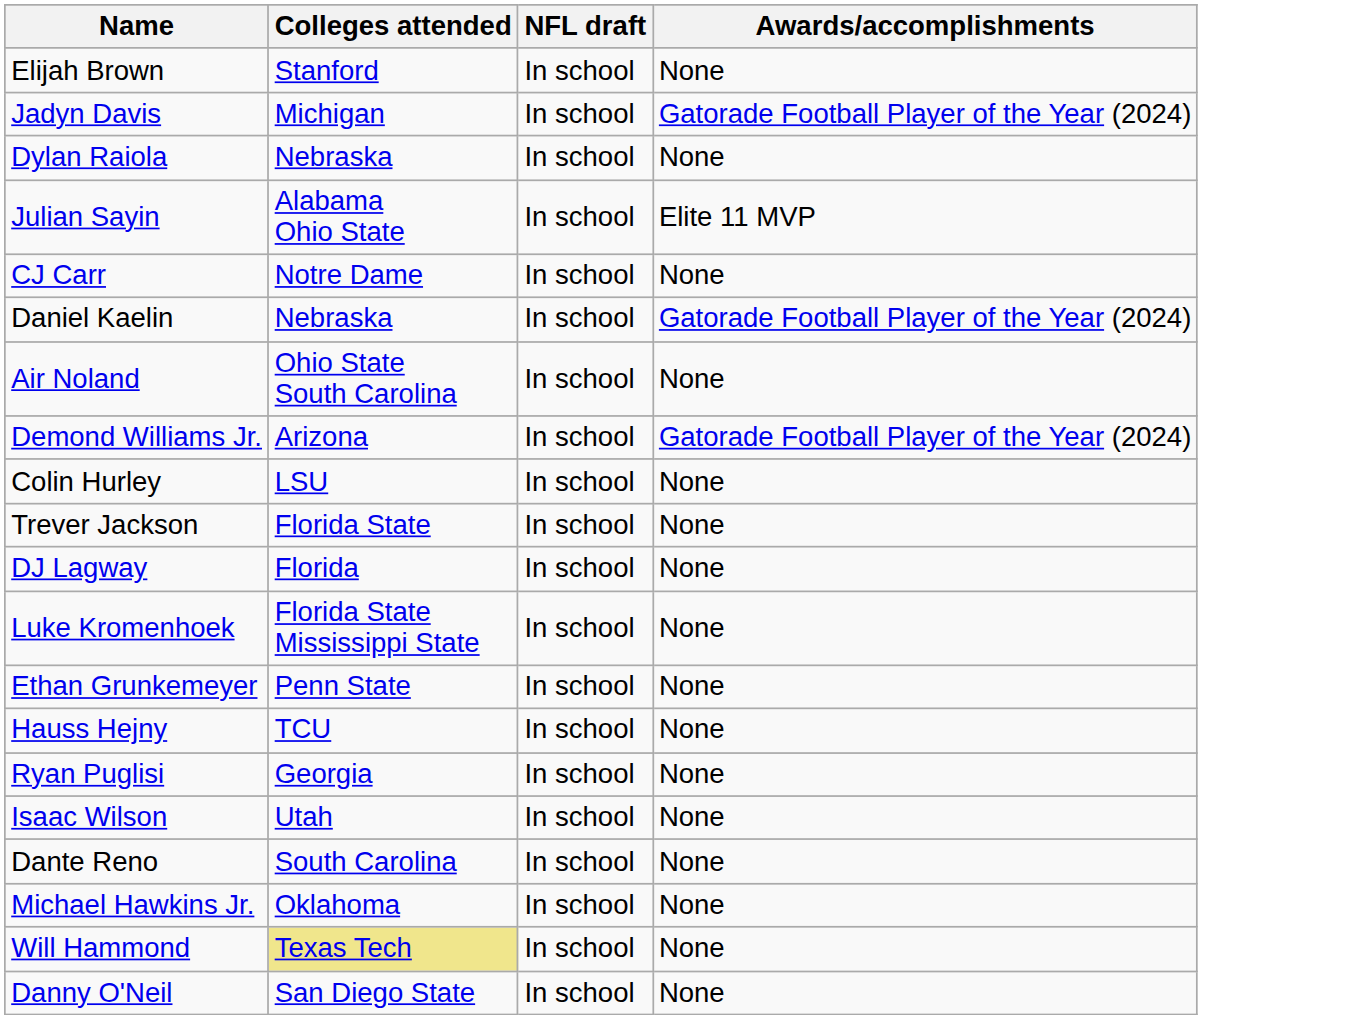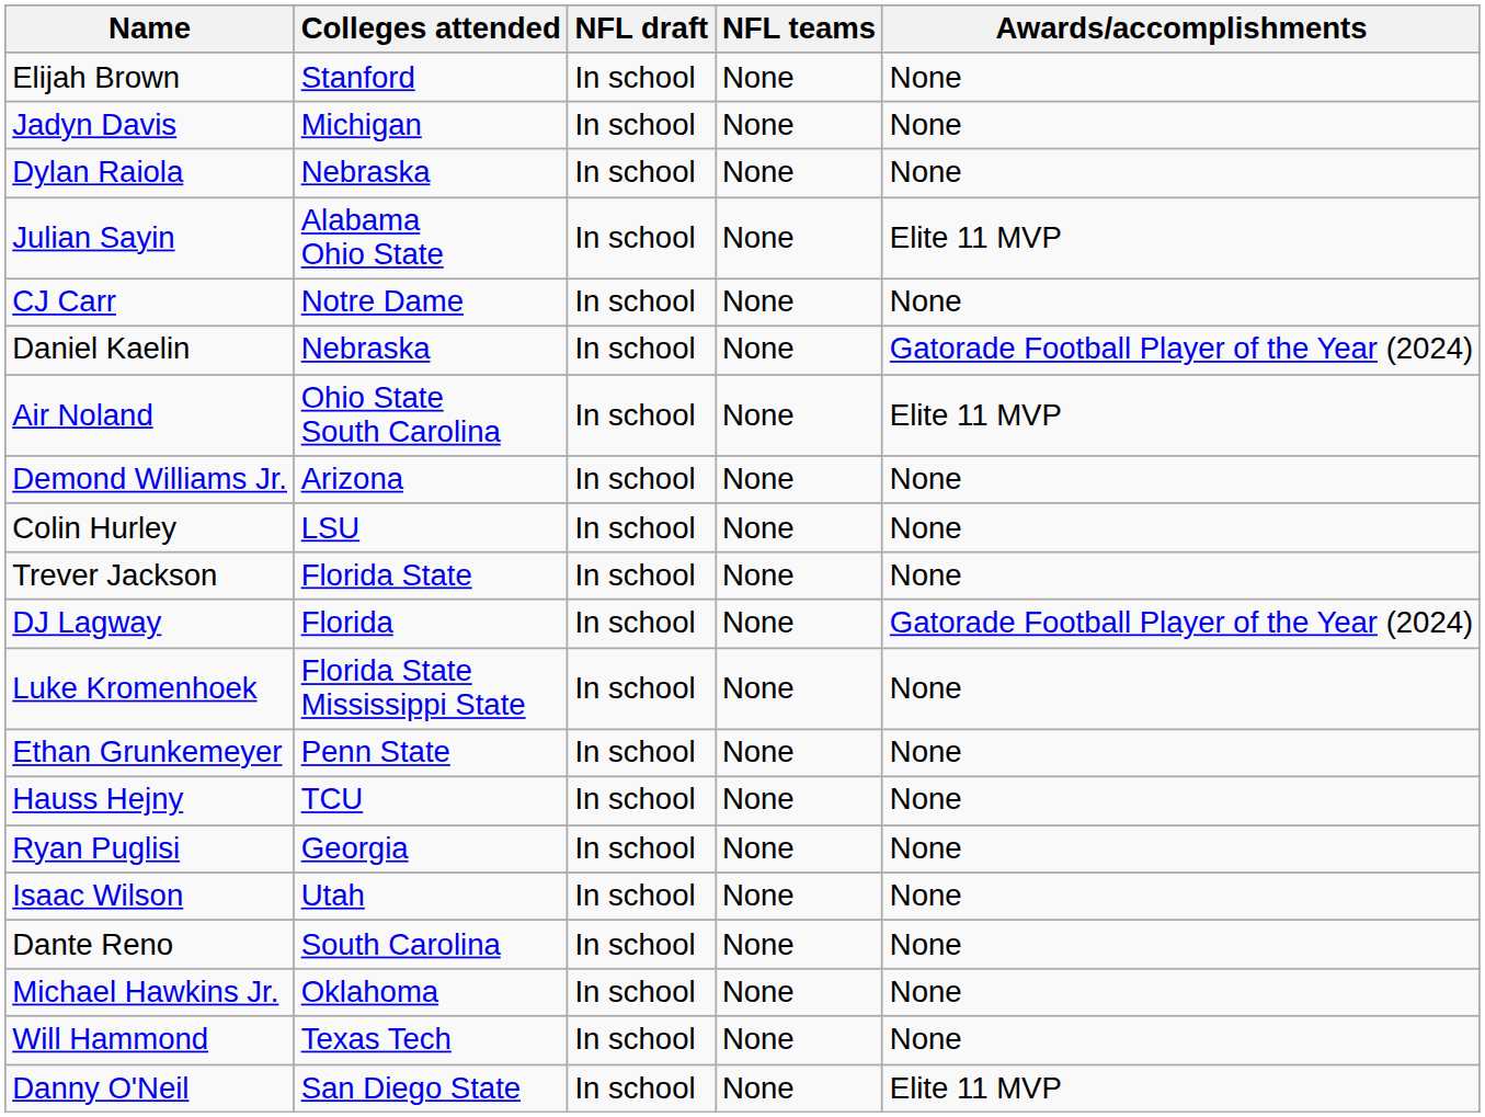 <table class="wikitable">
 <tr>
 <th>Name</th>
 <th>Colleges attended</th>
 <th>NFL draft</th>
+<th>NFL teams</th>
 <th>Awards/accomplishments</th>
 </tr>
 <tr>
 <td>Elijah Brown</td>
 <td><a href='#'>Stanford</a></td>
 <td>In school</td>
 <td>None</td>
+<td>None</td>
 </tr>
 <tr>
 <td><a href='#'>Jadyn Davis</a></td>
 <td><a href='#'>Michigan</a></td>
 <td>In school</td>
-<td><a href='#'>Gatorade Football Player of the Year</a> (2024)</td>
+<td>None</td>
+<td>None</td>
 </tr>
 <tr>
 <td><a href='#'>Dylan Raiola</a></td>
 <td><a href='#'>Nebraska</a></td>
 <td>In school</td>
 <td>None</td>
+<td>None</td>
 </tr>
 <tr>
 <td><a href='#'>Julian Sayin</a></td>
 <td><a href='#'>Alabama</a><br> <a href='#'>Ohio State</a></td>
 <td>In school</td>
+<td>None</td>
 <td>Elite 11 MVP</td>
 </tr>
 <tr>
 <td><a href='#'>CJ Carr</a></td>
 <td><a href='#'>Notre Dame</a></td>
 <td>In school</td>
 <td>None</td>
+<td>None</td>
 </tr>
 <tr>
 <td>Daniel Kaelin</td>
 <td><a href='#'>Nebraska</a></td>
 <td>In school</td>
+<td>None</td>
 <td><a href='#'>Gatorade Football Player of the Year</a> (2024)</td>
 </tr>
 <tr>
 <td><a href='#'>Air Noland</a></td>
 <td><a href='#'>Ohio State</a><br><a href='#'>South Carolina</a></td>
 <td>In school</td>
 <td>None</td>
+<td>Elite 11 MVP</td>
 </tr>
 <tr>
 <td><a href='#'>Demond Williams Jr.</a></td>
 <td><a href='#'>Arizona</a></td>
 <td>In school</td>
-<td><a href='#'>Gatorade Football Player of the Year</a> (2024)</td>
+<td>None</td>
+<td>None</td>
 </tr>
 <tr>
 <td>Colin Hurley</td>
 <td><a href='#'>LSU</a></td>
 <td>In school</td>
+<td>None</td>
 <td>None</td>
 </tr>
 <tr>
 <td>Trever Jackson</td>
 <td><a href='#'>Florida State</a></td>
 <td>In school</td>
 <td>None</td>
+<td>None</td>
 </tr>
 <tr>
 <td><a href='#'>DJ Lagway</a></td>
 <td><a href='#'>Florida</a></td>
 <td>In school</td>
 <td>None</td>
+<td><a href='#'>Gatorade Football Player of the Year</a> (2024)</td>
 </tr>
 <tr>
 <td><a href='#'>Luke Kromenhoek</a></td>
 <td><a href='#'>Florida State</a><br><a href='#'>Mississippi State</a></td>
 <td>In school</td>
+<td>None</td>
 <td>None</td>
 </tr>
 <tr>
 <td><a href='#'>Ethan Grunkemeyer</a></td>
 <td><a href='#'>Penn State</a></td>
 <td>In school</td>
 <td>None</td>
+<td>None</td>
 </tr>
 <tr>
 <td><a href='#'>Hauss Hejny</a></td>
 <td><a href='#'>TCU</a></td>
 <td>In school</td>
+<td>None</td>
 <td>None</td>
 </tr>
 <tr>
 <td><a href='#'>Ryan Puglisi</a></td>
 <td><a href='#'>Georgia</a></td>
 <td>In school</td>
 <td>None</td>
+<td>None</td>
 </tr>
 <tr>
 <td><a href='#'>Isaac Wilson</a></td>
 <td><a href='#'>Utah</a></td>
 <td>In school</td>
+<td>None</td>
 <td>None</td>
 </tr>
 <tr>
 <td>Dante Reno</td>
 <td><a href='#'>South Carolina</a></td>
 <td>In school</td>
 <td>None</td>
+<td>None</td>
 </tr>
 <tr>
 <td><a href='#'>Michael Hawkins Jr.</a></td>
 <td><a href='#'>Oklahoma</a></td>
 <td>In school</td>
 <td>None</td>
+<td>None</td>
 </tr>
 <tr>
 <td><a href='#'>Will Hammond</a></td>
-<td style="background: khaki;"><a href='#'>Texas Tech</a></td>
+<td><a href='#'>Texas Tech</a></td>
 <td>In school</td>
+<td>None</td>
 <td>None</td>
 </tr>
 <tr>
 <td><a href='#'>Danny O'Neil</a></td>
 <td><a href='#'>San Diego State</a></td>
 <td>In school</td>
 <td>None</td>
+<td>Elite 11 MVP</td>
 </tr>
 </table>
